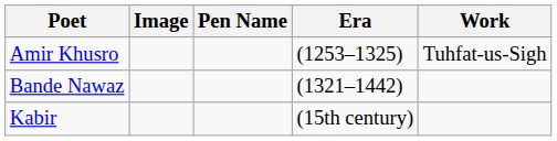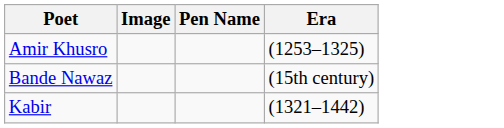 <table class="wikitable">
 <tr>
 <th>Poet</th>
 <th>Image</th>
 <th>Pen Name</th>
 <th>Era</th>
-<th>Work</th>
 </tr>
 <tr>
 <td><a href='#'>Amir Khusro</a></td>
 <td></td>
 <td></td>
 <td>(1253–1325)</td>
-<td>Tuhfat-us-Sigh</td>
 </tr>
 <tr>
 <td><a href='#'>Bande Nawaz</a></td>
 <td></td>
 <td></td>
-<td>(1321–1442)</td>
-<td></td>
+<td>(15th century)</td>
 </tr>
 <tr>
 <td><a href='#'>Kabir</a></td>
 <td></td>
 <td></td>
-<td>(15th century)</td>
-<td></td>
+<td>(1321–1442)</td>
 </tr>
 </table>
